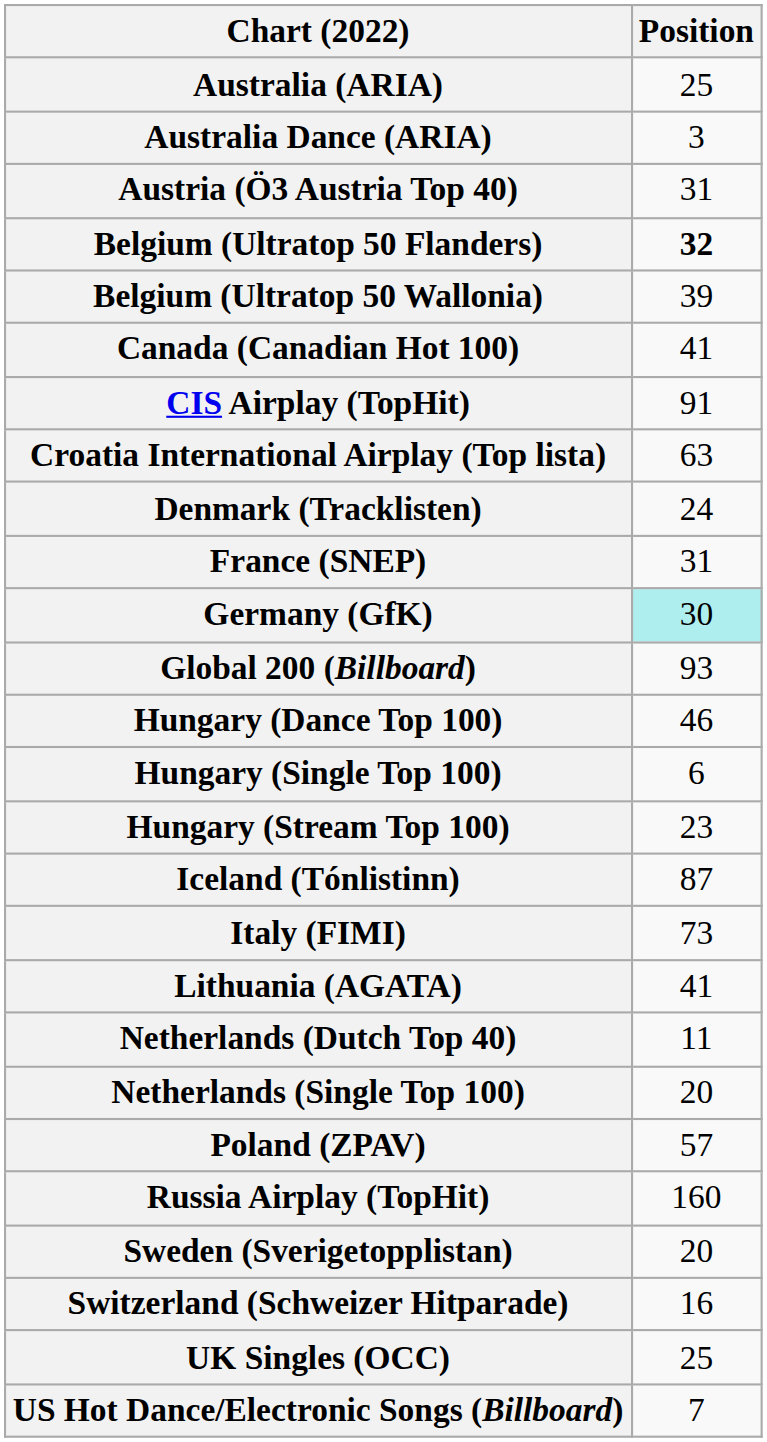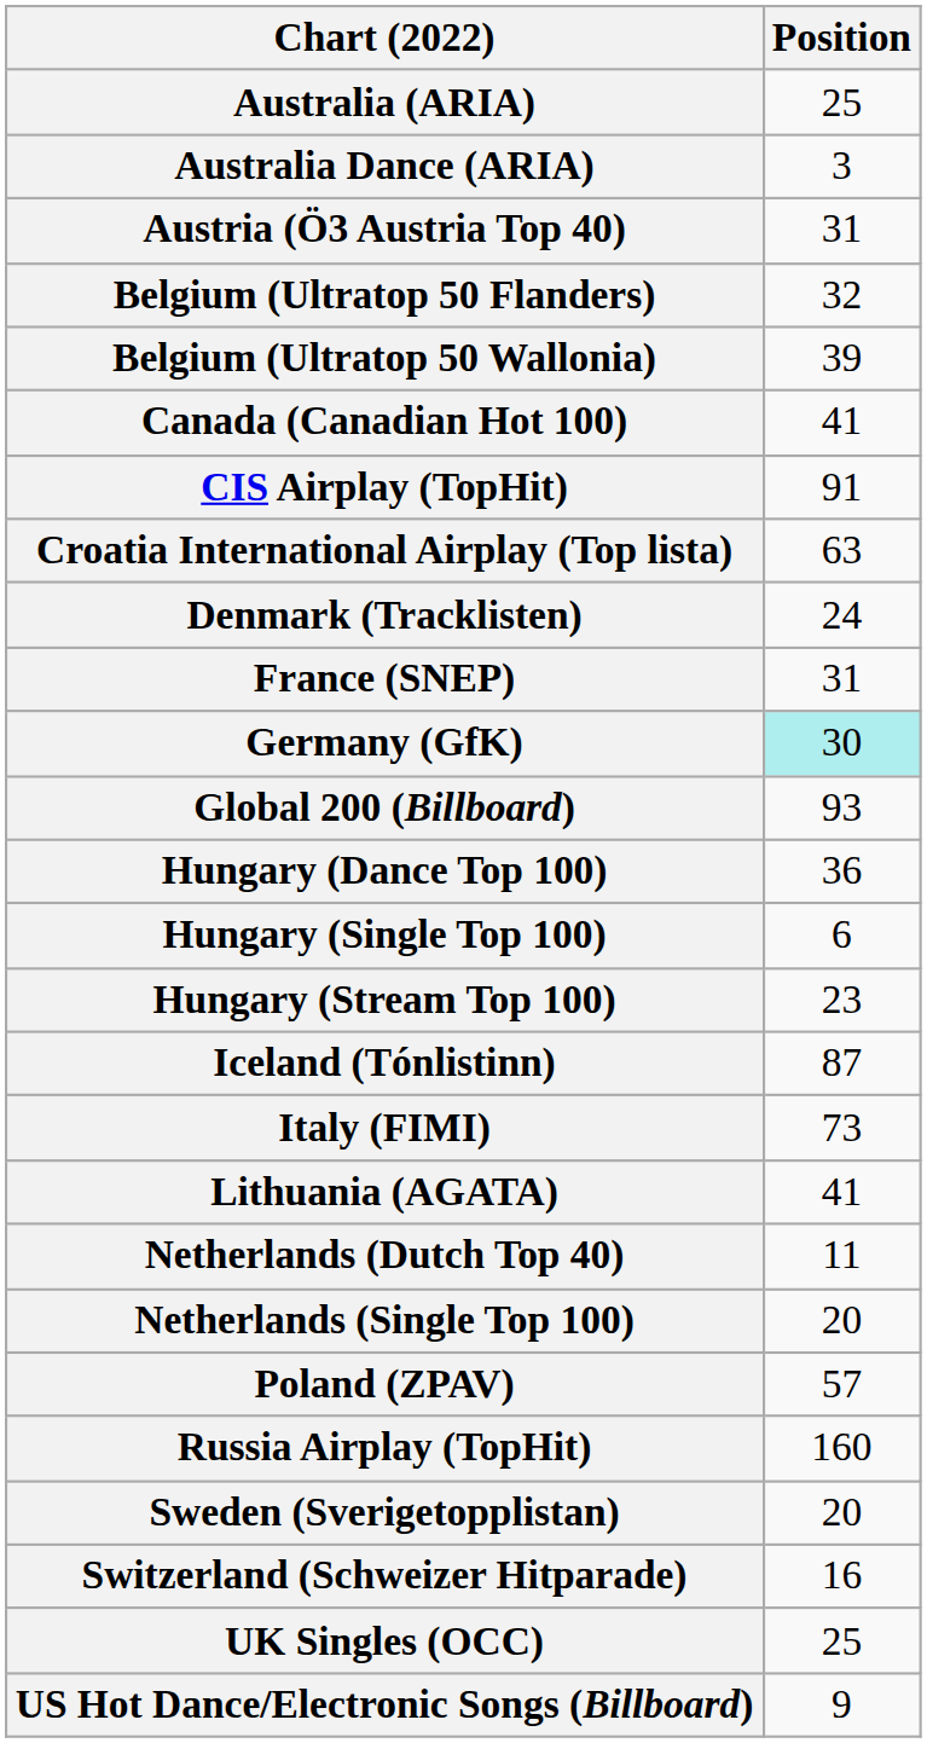 <table class="wikitable sortable plainrowheaders" style="text-align:center">
 <tr>
 <th scope="col">Chart (2022)</th>
 <th scope="col">Position</th>
 </tr>
 <tr>
 <th scope="row">Australia (ARIA)</th>
 <td>25</td>
 </tr>
 <tr>
 <th scope="row">Australia Dance (ARIA)</th>
 <td>3</td>
 </tr>
 <tr>
 <th scope="row">Austria (Ö3 Austria Top 40)</th>
 <td>31</td>
 </tr>
 <tr>
 <th scope="row">Belgium (Ultratop 50 Flanders)</th>
-<td><strong>32</strong></td>
+<td>32</td>
 </tr>
 <tr>
 <th scope="row">Belgium (Ultratop 50 Wallonia)</th>
 <td>39</td>
 </tr>
 <tr>
 <th scope="row">Canada (Canadian Hot 100)</th>
 <td>41</td>
 </tr>
 <tr>
 <th scope="row"><a href='#'>CIS</a> Airplay (TopHit)</th>
 <td>91</td>
 </tr>
 <tr>
 <th scope="row">Croatia International Airplay (Top lista)</th>
 <td>63</td>
 </tr>
 <tr>
 <th scope="row">Denmark (Tracklisten)</th>
 <td>24</td>
 </tr>
 <tr>
 <th scope="row">France (SNEP)</th>
 <td>31</td>
 </tr>
 <tr>
 <th scope="row">Germany (GfK)</th>
 <td style="background: paleturquoise;">30</td>
 </tr>
 <tr>
 <th scope="row">Global 200 (<em>Billboard</em>)</th>
 <td>93</td>
 </tr>
 <tr>
 <th scope="row">Hungary (Dance Top 100)</th>
-<td>46</td>
+<td>36</td>
 </tr>
 <tr>
 <th scope="row">Hungary (Single Top 100)</th>
 <td>6</td>
 </tr>
 <tr>
 <th scope="row">Hungary (Stream Top 100)</th>
 <td>23</td>
 </tr>
 <tr>
 <th scope="row">Iceland (Tónlistinn)</th>
 <td>87</td>
 </tr>
 <tr>
 <th scope="row">Italy (FIMI)</th>
 <td>73</td>
 </tr>
 <tr>
 <th scope="row">Lithuania (AGATA)</th>
 <td>41</td>
 </tr>
 <tr>
 <th scope="row">Netherlands (Dutch Top 40)</th>
 <td>11</td>
 </tr>
 <tr>
 <th scope="row">Netherlands (Single Top 100)</th>
 <td>20</td>
 </tr>
 <tr>
 <th scope="row">Poland (ZPAV)</th>
 <td>57</td>
 </tr>
 <tr>
 <th scope="row">Russia Airplay (TopHit)</th>
 <td>160</td>
 </tr>
 <tr>
 <th scope="row">Sweden (Sverigetopplistan)</th>
 <td>20</td>
 </tr>
 <tr>
 <th scope="row">Switzerland (Schweizer Hitparade)</th>
 <td>16</td>
 </tr>
 <tr>
 <th scope="row">UK Singles (OCC)</th>
 <td>25</td>
 </tr>
 <tr>
 <th scope="row">US Hot Dance/Electronic Songs (<em>Billboard</em>)</th>
-<td>7</td>
+<td>9</td>
 </tr>
 </table>
